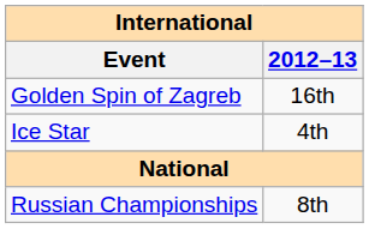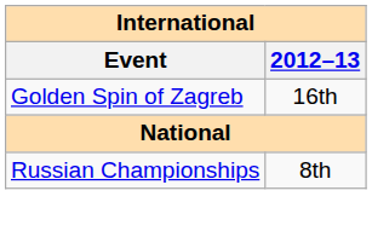 <table class="wikitable" style="text-align:center">
 <tr>
 <th style="background-color: #ffdead; " colspan=2 align=center>International</th>
 </tr>
 <tr>
 <th>Event</th>
 <th><a href='#'>2012–13</a></th>
 </tr>
 <tr>
 <td align=left><a href='#'>Golden Spin of Zagreb</a></td>
 <td>16th</td>
 </tr>
 <tr>
-<td align=left><a href='#'>Ice Star</a></td>
-<td>4th</td>
-</tr>
-<tr>
 <th style="background-color: #ffdead; " colspan=2 align=center>National</th>
 </tr>
 <tr>
 <td align=left><a href='#'>Russian Championships</a></td>
 <td>8th</td>
 </tr>
 </table>
